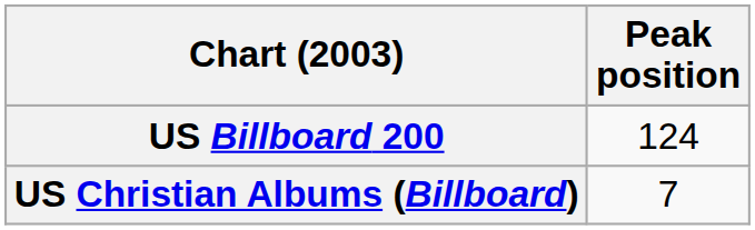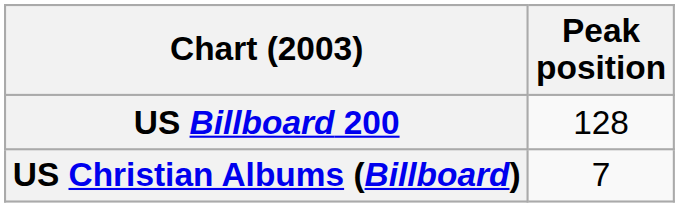 <table class="wikitable sortable plainrowheaders">
 <tr>
 <th scope="col">Chart (2003)</th>
 <th scope="col">Peak<br>position</th>
 </tr>
 <tr>
 <th scope="row">US <a href='#'><em>Billboard</em> 200</a></th>
-<td align="center">124</td>
+<td align="center">128</td>
 </tr>
 <tr>
 <th scope="row">US <a href='#'>Christian Albums</a> (<em><a href='#'>Billboard</a></em>)</th>
 <td align="center">7</td>
 </tr>
 </table>
